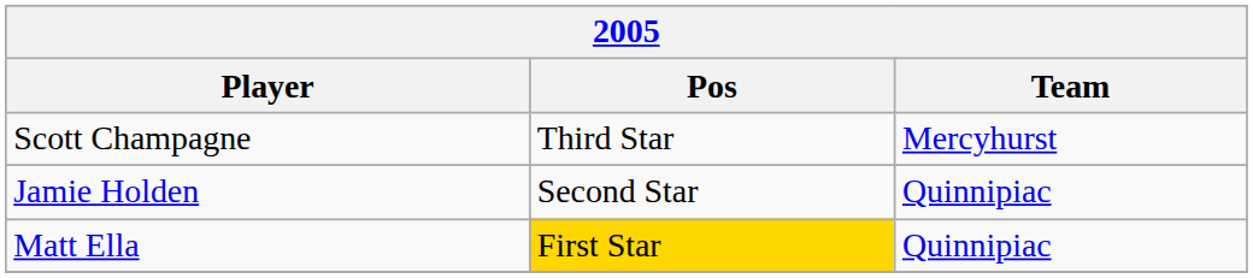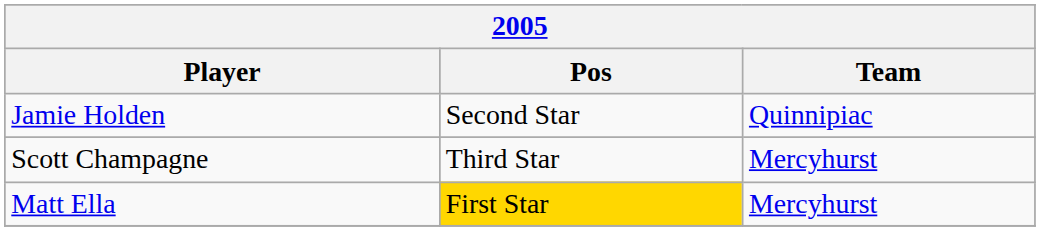 <table class="wikitable" width=95%>
 <tr>
 <th colspan=3><a href='#'>2005</a></th>
 </tr>
 <tr>
 <th>Player</th>
 <th>Pos</th>
 <th>Team</th>
 </tr>
 <tr>
+<td><a href='#'>Jamie Holden</a></td>
+<td>Second Star</td>
+<td><a href='#'>Quinnipiac</a></td>
+</tr>
+<tr>
 <td>Scott Champagne</td>
 <td>Third Star</td>
 <td><a href='#'>Mercyhurst</a></td>
 </tr>
 <tr>
-<td><a href='#'>Jamie Holden</a></td>
-<td>Second Star</td>
-<td><a href='#'>Quinnipiac</a></td>
-</tr>
-<tr>
 <td><a href='#'>Matt Ella</a></td>
 <td style="background: gold;">First Star</td>
-<td><a href='#'>Quinnipiac</a></td>
+<td><a href='#'>Mercyhurst</a></td>
 </tr>
 <tr>
 </tr>
 </table>
